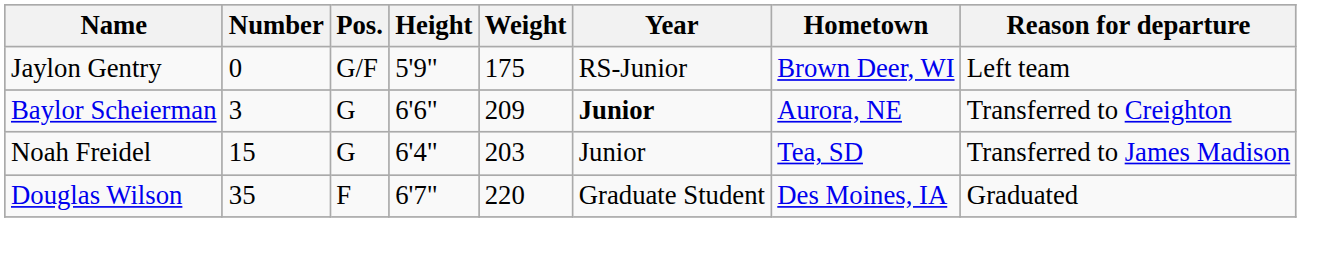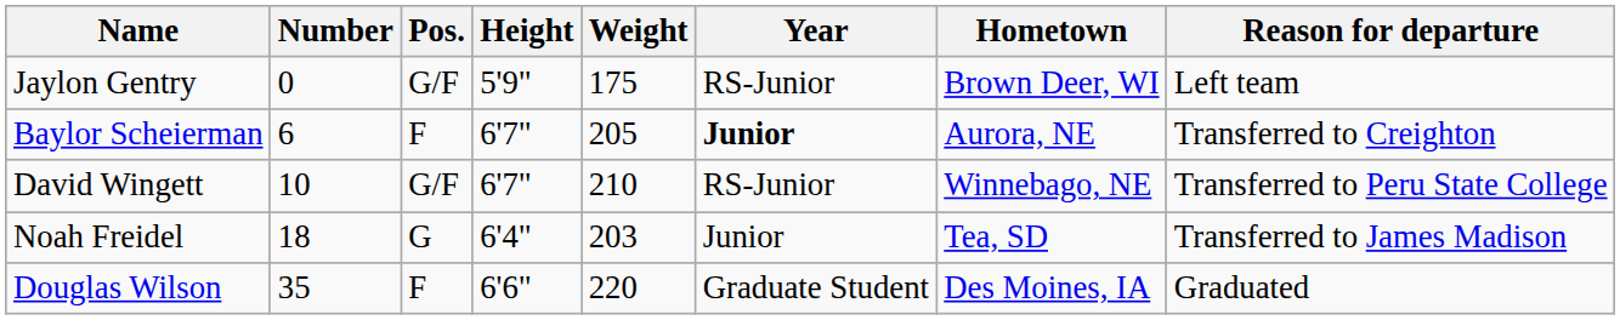 <table class="wikitable sortable" border="1">
 <tr>
 <th>Name</th>
 <th>Number</th>
 <th>Pos.</th>
 <th>Height</th>
 <th>Weight</th>
 <th>Year</th>
 <th>Hometown</th>
 <th class="unsortable">Reason for departure</th>
 </tr>
 <tr>
 <td>Jaylon Gentry</td>
 <td>0</td>
 <td>G/F</td>
 <td>5'9"</td>
 <td>175</td>
 <td>RS-Junior</td>
 <td><a href='#'>Brown Deer, WI</a></td>
 <td>Left team</td>
 </tr>
 <tr>
 <td><a href='#'>Baylor Scheierman</a></td>
-<td>3</td>
-<td>G</td>
-<td>6'6"</td>
-<td>209</td>
+<td>6</td>
+<td>F</td>
+<td>6'7"</td>
+<td>205</td>
 <td><strong>Junior</strong></td>
 <td><a href='#'>Aurora, NE</a></td>
 <td>Transferred to <a href='#'>Creighton</a></td>
 </tr>
 <tr>
+<td>David Wingett</td>
+<td>10</td>
+<td>G/F</td>
+<td>6'7"</td>
+<td>210</td>
+<td>RS-Junior</td>
+<td><a href='#'>Winnebago, NE</a></td>
+<td>Transferred to <a href='#'>Peru State College</a></td>
+</tr>
+<tr>
 <td>Noah Freidel</td>
-<td>15</td>
+<td>18</td>
 <td>G</td>
 <td>6'4"</td>
 <td>203</td>
 <td>Junior</td>
 <td><a href='#'>Tea, SD</a></td>
 <td>Transferred to <a href='#'>James Madison</a></td>
 </tr>
 <tr>
 <td><a href='#'>Douglas Wilson</a></td>
 <td>35</td>
 <td>F</td>
-<td>6'7"</td>
+<td>6'6"</td>
 <td>220</td>
 <td>Graduate Student</td>
 <td><a href='#'>Des Moines, IA</a></td>
 <td>Graduated</td>
 </tr>
 </table>
